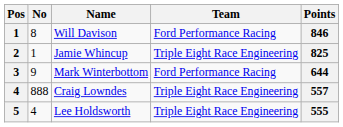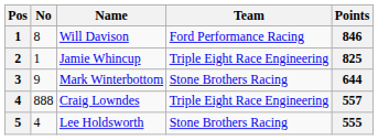 <table class="wikitable" style="font-size: 85%;">
 <tr>
 <th>Pos</th>
 <th>No</th>
 <th>Name</th>
 <th>Team</th>
 <th>Points</th>
 </tr>
 <tr>
 <th>1</th>
 <td>8</td>
 <td> <a href='#'>Will Davison</a></td>
 <td><a href='#'>Ford Performance Racing</a></td>
 <th>846</th>
 </tr>
 <tr>
 <th>2</th>
 <td>1</td>
 <td> <a href='#'>Jamie Whincup</a></td>
 <td><a href='#'>Triple Eight Race Engineering</a></td>
 <th>825</th>
 </tr>
 <tr>
 <th>3</th>
 <td>9</td>
 <td> <a href='#'>Mark Winterbottom</a></td>
-<td><a href='#'>Ford Performance Racing</a></td>
+<td><a href='#'>Stone Brothers Racing</a></td>
 <th>644</th>
 </tr>
 <tr>
 <th>4</th>
 <td>888</td>
 <td> <a href='#'>Craig Lowndes</a></td>
 <td><a href='#'>Triple Eight Race Engineering</a></td>
 <th>557</th>
 </tr>
 <tr>
 <th>5</th>
 <td>4</td>
 <td> <a href='#'>Lee Holdsworth</a></td>
-<td><a href='#'>Triple Eight Race Engineering</a></td>
+<td><a href='#'>Stone Brothers Racing</a></td>
 <th>555</th>
 </tr>
 </table>
